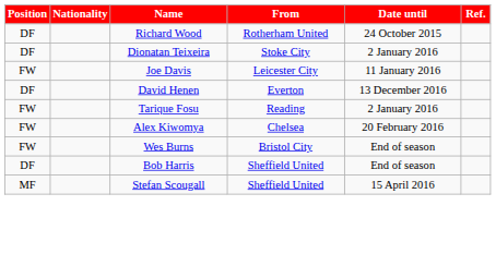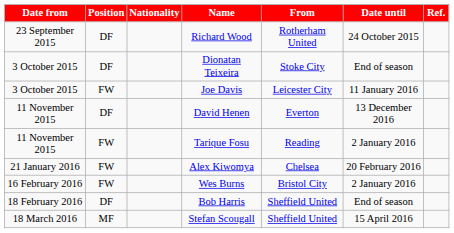 <table class="wikitable"  style="text-align:center; font-size:90%; ">
 <tr>
+<th style="background:#FF0000; color:#FFFFFF; width:150px;">Date from</th>
 <th style="background:#FF0000; color:#FFFFFF; width:50px;">Position</th>
 <th style="background:#FF0000; color:#FFFFFF; width:50px;">Nationality</th>
 <th style="background:#FF0000; color:#FFFFFF; width:150px;">Name</th>
 <th style="background:#FF0000; color:#FFFFFF; width:150px;">From</th>
 <th style="background:#FF0000; color:#FFFFFF; width:150px;">Date until</th>
 <th style="background:#FF0000; color:#FFFFFF; width:30px;">Ref.</th>
 </tr>
 <tr>
+<td>23 September 2015</td>
 <td>DF</td>
 <td></td>
 <td><a href='#'>Richard Wood</a></td>
 <td><a href='#'>Rotherham United</a></td>
 <td>24 October 2015</td>
 <td></td>
 </tr>
 <tr>
+<td>3 October 2015</td>
 <td>DF</td>
 <td></td>
 <td><a href='#'>Dionatan Teixeira</a></td>
 <td><a href='#'>Stoke City</a></td>
-<td>2 January 2016</td>
+<td>End of season</td>
 <td></td>
 </tr>
 <tr>
+<td>3 October 2015</td>
 <td>FW</td>
 <td></td>
 <td><a href='#'>Joe Davis</a></td>
 <td><a href='#'>Leicester City</a></td>
 <td>11 January 2016</td>
 <td></td>
 </tr>
 <tr>
+<td>11 November 2015</td>
 <td>DF</td>
 <td></td>
 <td><a href='#'>David Henen</a></td>
 <td><a href='#'>Everton</a></td>
 <td>13 December 2016</td>
 <td></td>
 </tr>
 <tr>
+<td>11 November 2015</td>
 <td>FW</td>
 <td></td>
 <td><a href='#'>Tarique Fosu</a></td>
 <td><a href='#'>Reading</a></td>
 <td>2 January 2016</td>
 <td></td>
 </tr>
 <tr>
+<td>21 January 2016</td>
 <td>FW</td>
 <td></td>
 <td><a href='#'>Alex Kiwomya</a></td>
 <td><a href='#'>Chelsea</a></td>
 <td>20 February 2016</td>
 <td></td>
 </tr>
 <tr>
+<td>16 February 2016</td>
 <td>FW</td>
 <td></td>
 <td><a href='#'>Wes Burns</a></td>
 <td><a href='#'>Bristol City</a></td>
-<td>End of season</td>
+<td>2 January 2016</td>
 <td></td>
 </tr>
 <tr>
+<td>18 February 2016</td>
 <td>DF</td>
 <td></td>
 <td><a href='#'>Bob Harris</a></td>
 <td><a href='#'>Sheffield United</a></td>
 <td>End of season</td>
 <td></td>
 </tr>
 <tr>
+<td>18 March 2016</td>
 <td>MF</td>
 <td></td>
 <td><a href='#'>Stefan Scougall</a></td>
 <td><a href='#'>Sheffield United</a></td>
 <td>15 April 2016</td>
 <td></td>
 </tr>
 </table>
